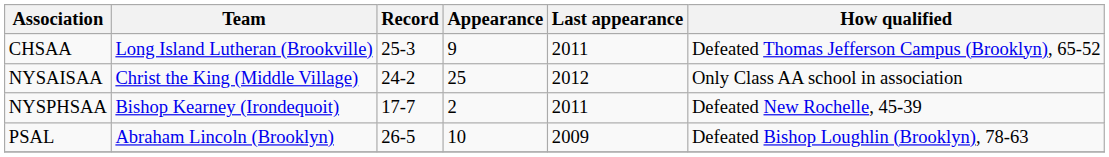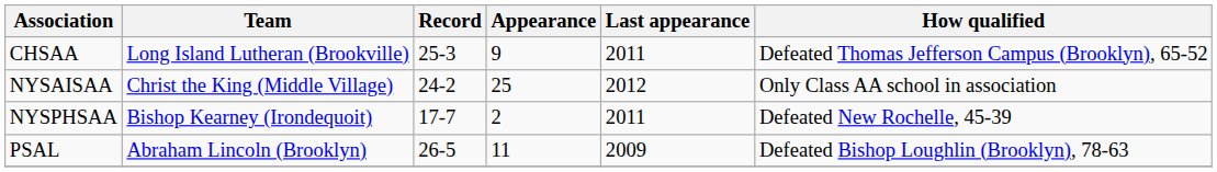 <table class="wikitable sortable" style="text-align:left;">
 <tr>
 <th>Association</th>
 <th>Team</th>
 <th>Record</th>
 <th data-sort-type="number">Appearance</th>
 <th>Last appearance</th>
 <th>How qualified</th>
 </tr>
 <tr>
 <td>CHSAA</td>
 <td><a href='#'>Long Island Lutheran (Brookville)</a></td>
 <td>25-3</td>
 <td>9</td>
 <td>2011</td>
 <td>Defeated <a href='#'>Thomas Jefferson Campus (Brooklyn)</a>, 65-52</td>
 </tr>
 <tr>
 <td>NYSAISAA</td>
 <td><a href='#'>Christ the King (Middle Village)</a></td>
 <td>24-2</td>
 <td>25</td>
 <td>2012</td>
 <td>Only Class AA school in association</td>
 </tr>
 <tr>
 <td>NYSPHSAA</td>
 <td><a href='#'>Bishop Kearney (Irondequoit)</a></td>
 <td>17-7</td>
 <td>2</td>
 <td>2011</td>
 <td>Defeated <a href='#'>New Rochelle</a>, 45-39</td>
 </tr>
 <tr>
 <td>PSAL</td>
 <td><a href='#'>Abraham Lincoln (Brooklyn)</a></td>
 <td>26-5</td>
-<td>10</td>
+<td>11</td>
 <td>2009</td>
 <td>Defeated <a href='#'>Bishop Loughlin (Brooklyn)</a>, 78-63</td>
 </tr>
 <tr>
 </tr>
 </table>
